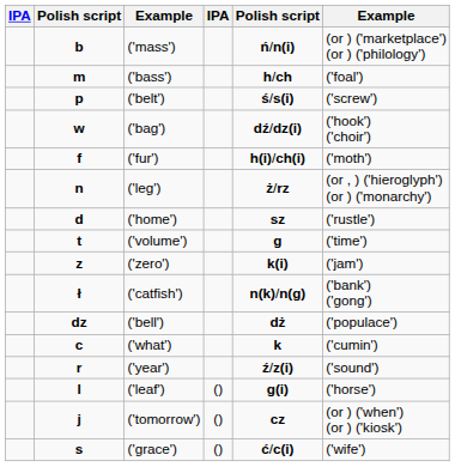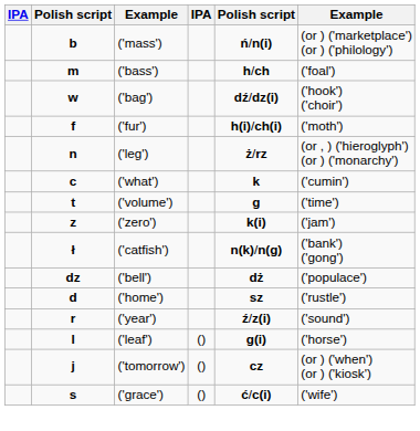 <table class="wikitable" style="text-align: center">
 <tr>
 <th><a href='#'>IPA</a></th>
 <th>Polish script</th>
 <th>Example</th>
 <th>IPA</th>
 <th>Polish script</th>
 <th>Example</th>
 </tr>
 <tr>
 <td></td>
 <td><strong>b</strong></td>
 <td style="text-align: left;">  ('mass')</td>
 <td></td>
 <td><strong>ń</strong>/<strong>n(i)</strong></td>
 <td style="text-align: left;">  (or ) ('marketplace')<br>  (or ) ('philology')</td>
 </tr>
 <tr>
 <td></td>
 <td><strong>m</strong></td>
 <td style="text-align: left;">  ('bass')</td>
 <td></td>
 <td><strong>h</strong>/<strong>ch</strong></td>
 <td style="text-align: left;">  ('foal')</td>
 </tr>
 <tr>
 <td></td>
-<td><strong>p</strong></td>
-<td style="text-align: left;">  ('belt')</td>
-<td></td>
-<td><strong>ś</strong>/<strong>s(i)</strong></td>
-<td style="text-align: left;">  ('screw')</td>
-</tr>
-<tr>
-<td></td>
 <td><strong>w</strong></td>
 <td style="text-align: left;">  ('bag')</td>
 <td></td>
 <td><strong>dź</strong>/<strong>dz(i)</strong></td>
 <td style="text-align: left;">  ('hook')<br>  ('choir')</td>
 </tr>
 <tr>
 <td></td>
 <td><strong>f</strong></td>
 <td style="text-align: left;">  ('fur')</td>
 <td></td>
 <td><strong>h(i)</strong>/<strong>ch(i)</strong></td>
 <td style="text-align: left;">  ('moth')</td>
 </tr>
 <tr>
 <td></td>
 <td><strong>n</strong></td>
 <td style="text-align: left;">  ('leg')</td>
 <td></td>
 <td><strong>ż</strong>/<strong>rz</strong></td>
 <td style="text-align: left;">  (or , ) ('hieroglyph')<br>  (or ) ('monarchy')</td>
 </tr>
 <tr>
 <td></td>
-<td><strong>d</strong></td>
-<td style="text-align: left;">  ('home')</td>
+<td><strong>c</strong></td>
+<td style="text-align: left;">  ('what')</td>
 <td></td>
-<td><strong>sz</strong></td>
-<td style="text-align: left;">  ('rustle')</td>
+<td><strong>k</strong></td>
+<td style="text-align: left;">  ('cumin')</td>
 </tr>
 <tr>
 <td></td>
 <td><strong>t</strong></td>
 <td style="text-align: left;">  ('volume')</td>
 <td></td>
 <td><strong>g</strong></td>
 <td style="text-align: left;">  ('time')</td>
 </tr>
 <tr>
 <td></td>
 <td><strong>z</strong></td>
 <td style="text-align: left;">  ('zero')</td>
 <td></td>
 <td><strong>k(i)</strong></td>
 <td style="text-align: left;">  ('jam')</td>
 </tr>
 <tr>
 <td></td>
 <td><strong>ł</strong></td>
 <td style="text-align: left;">  ('catfish')</td>
 <td></td>
 <td><strong>n(k)</strong>/<strong>n(g)</strong></td>
 <td style="text-align: left;">  ('bank')<br>  ('gong')</td>
 </tr>
 <tr>
 <td></td>
 <td><strong>dz</strong></td>
 <td style="text-align: left;">  ('bell')</td>
 <td></td>
 <td><strong>dż</strong></td>
 <td style="text-align: left;">  ('populace')</td>
 </tr>
 <tr>
 <td></td>
-<td><strong>c</strong></td>
-<td style="text-align: left;">  ('what')</td>
+<td><strong>d</strong></td>
+<td style="text-align: left;">  ('home')</td>
 <td></td>
-<td><strong>k</strong></td>
-<td style="text-align: left;">  ('cumin')</td>
+<td><strong>sz</strong></td>
+<td style="text-align: left;">  ('rustle')</td>
 </tr>
 <tr>
 <td></td>
 <td><strong>r</strong></td>
 <td style="text-align: left;">  ('year')</td>
 <td></td>
 <td><strong>ź</strong>/<strong>z(i)</strong></td>
 <td style="text-align: left;">  ('sound')</td>
 </tr>
 <tr>
 <td></td>
 <td><strong>l</strong></td>
 <td style="text-align: left;">  ('leaf')</td>
 <td>()</td>
 <td><strong>g(i)</strong></td>
 <td style="text-align: left;">  ('horse')</td>
 </tr>
 <tr>
 <td></td>
 <td><strong>j</strong></td>
 <td style="text-align: left;">  ('tomorrow')</td>
 <td>()</td>
 <td><strong>cz</strong></td>
 <td style="text-align: left;">  (or ) ('when')<br>  (or ) ('kiosk')</td>
 </tr>
 <tr>
 <td></td>
 <td><strong>s</strong></td>
 <td style="text-align: left;">  ('grace')</td>
 <td>()</td>
 <td><strong>ć</strong>/<strong>c(i)</strong></td>
 <td style="text-align: left;">  ('wife')</td>
 </tr>
 </table>
